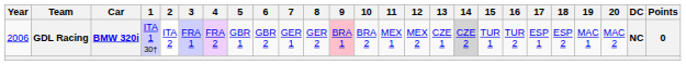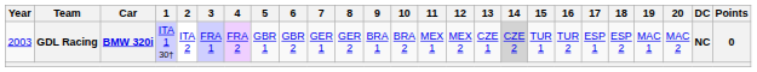 <table class="wikitable" style="text-align:center; font-size:85%">
 <tr>
 <th>Year</th>
 <th>Team</th>
 <th>Car</th>
 <th>1</th>
 <th>2</th>
 <th>3</th>
 <th>4</th>
 <th>5</th>
 <th>6</th>
 <th>7</th>
 <th>8</th>
 <th>9</th>
 <th>10</th>
 <th>11</th>
 <th>12</th>
 <th>13</th>
 <th>14</th>
 <th>15</th>
 <th>16</th>
 <th>17</th>
 <th>18</th>
 <th>19</th>
 <th>20</th>
 <th>DC</th>
 <th>Points</th>
 </tr>
 <tr>
-<td><a href='#'>2006</a></td>
+<td><a href='#'>2003</a></td>
 <th nowrap>GDL Racing</th>
 <th nowrap><a href='#'>BMW 320i</a></th>
 <td style="background:#cfcfff;"><a href='#'>ITA<br>1</a><br><small>30†</small></td>
 <td style="background:#ffffff;"><a href='#'>ITA<br>2</a><br></td>
 <td style="background:#cfcfff;"><a href='#'>FRA<br>1</a><br></td>
 <td style="background:#efcfff;"><a href='#'>FRA<br>2</a><br></td>
 <td><a href='#'>GBR<br>1</a></td>
 <td><a href='#'>GBR<br>2</a></td>
 <td><a href='#'>GER<br>1</a></td>
 <td><a href='#'>GER<br>2</a></td>
-<td style="background: pink;"><a href='#'>BRA<br>1</a></td>
+<td><a href='#'>BRA<br>1</a></td>
 <td><a href='#'>BRA<br>2</a></td>
 <td><a href='#'>MEX<br>1</a></td>
 <td><a href='#'>MEX<br>2</a></td>
 <td><a href='#'>CZE<br>1</a></td>
 <td style="background: lightgrey;"><a href='#'>CZE<br>2</a></td>
 <td><a href='#'>TUR<br>1</a></td>
 <td><a href='#'>TUR<br>2</a></td>
 <td><a href='#'>ESP<br>1</a></td>
 <td><a href='#'>ESP<br>2</a></td>
 <td><a href='#'>MAC<br>1</a></td>
 <td><a href='#'>MAC<br>2</a></td>
 <th>NC</th>
 <th>0</th>
 </tr>
 <tr>
 <th colspan="25"></th>
 </tr>
 </table>
